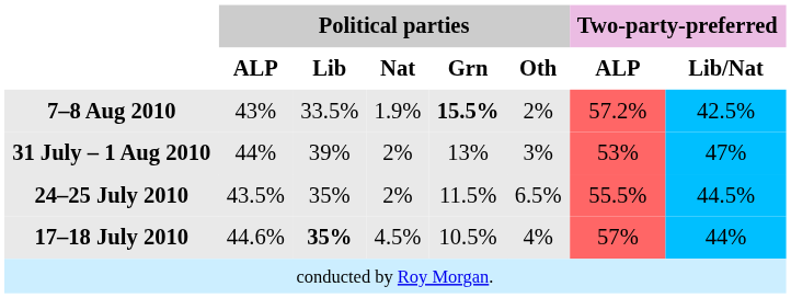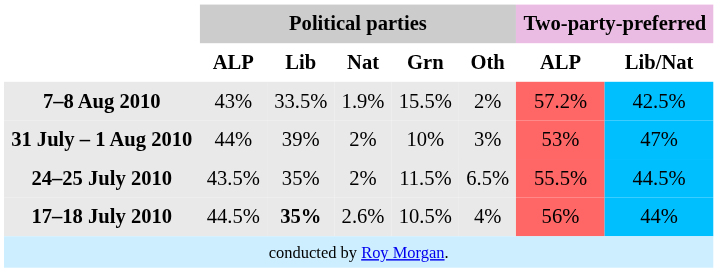 <table class="toccolours" cellpadding="5" cellspacing="0" style="float:left; margin-right:.5em; margin-top:.4em; font-size:90%;">
 <tr>
 </tr>
 <tr>
 <th style=" text-align:center;"></th>
 <th style="background:#ccc; text-align:center;" colspan="5">Political parties</th>
 <th style="background:#ebbce3; text-align:center;" colspan="2">Two-party-preferred</th>
 </tr>
 <tr>
 <th style=" text-align:center;"></th>
 <th style=" text-align:center;">ALP</th>
 <th style=" text-align:center;">Lib</th>
 <th style=" text-align:center;">Nat</th>
 <th style=" text-align:center;">Grn</th>
 <th style=" text-align:center;">Oth</th>
 <th style=" text-align:center;">ALP</th>
 <th style=" text-align:center;">Lib/Nat</th>
 </tr>
 <tr>
 <th style="text-align:center; background:#e9e9e9;">7–8 Aug 2010</th>
 <td style="text-align:center; background:#e9e9e9;">43%</td>
 <td style="text-align:center; background:#e9e9e9;">33.5%</td>
 <td width="" style="text-align:center; background:#e9e9e9;">1.9%</td>
-<td width="" style="text-align:center; background:#e9e9e9;"><strong>15.5%</strong></td>
+<td width="" style="text-align:center; background:#e9e9e9;">15.5%</td>
 <td width="" style="text-align:center; background:#e9e9e9;">2%</td>
 <td width="" style="text-align:center; background:#f66;">57.2%</td>
 <td width="" style="text-align:center; background:#00bfff;">42.5%</td>
 </tr>
 <tr>
 <th style="text-align:center; background:#e9e9e9;">31 July – 1 Aug 2010</th>
 <td style="text-align:center; background:#e9e9e9;">44%</td>
 <td style="text-align:center; background:#e9e9e9;">39%</td>
 <td width="" style="text-align:center; background:#e9e9e9;">2%</td>
-<td width="" style="text-align:center; background:#e9e9e9;">13%</td>
+<td width="" style="text-align:center; background:#e9e9e9;">10%</td>
 <td width="" style="text-align:center; background:#e9e9e9;">3%</td>
 <td width="" style="text-align:center; background:#f66;">53%</td>
 <td width="" style="text-align:center; background:#00bfff;">47%</td>
 </tr>
 <tr>
 <th style="text-align:center; background:#e9e9e9;">24–25 July 2010</th>
 <td style="text-align:center; background:#e9e9e9;">43.5%</td>
 <td style="text-align:center; background:#e9e9e9;">35%</td>
 <td width="" style="text-align:center; background:#e9e9e9;">2%</td>
 <td width="" style="text-align:center; background:#e9e9e9;">11.5%</td>
 <td width="" style="text-align:center; background:#e9e9e9;">6.5%</td>
 <td width="" style="text-align:center; background:#f66;">55.5%</td>
 <td width="" style="text-align:center; background:#00bfff;">44.5%</td>
 </tr>
 <tr>
 <th style="text-align:center; background:#e9e9e9;">17–18 July 2010</th>
-<td style="text-align:center; background:#e9e9e9;">44.6%</td>
+<td style="text-align:center; background:#e9e9e9;">44.5%</td>
 <td style="text-align:center; background:#e9e9e9;"><strong>35%</strong></td>
-<td width="" style="text-align:center; background:#e9e9e9;">4.5%</td>
+<td width="" style="text-align:center; background:#e9e9e9;">2.6%</td>
 <td width="" style="text-align:center; background:#e9e9e9;">10.5%</td>
 <td width="" style="text-align:center; background:#e9e9e9;">4%</td>
-<td width="" style="text-align:center; background:#f66;">57%</td>
+<td width="" style="text-align:center; background:#f66;">56%</td>
 <td width="" style="text-align:center; background:#00bfff;">44%</td>
 </tr>
 <tr>
 <td colspan="11"  style="font-size:80%; background:#cef; text-align:center;"> conducted by <a href='#'>Roy Morgan</a>.<br></td>
 </tr>
 </table>
